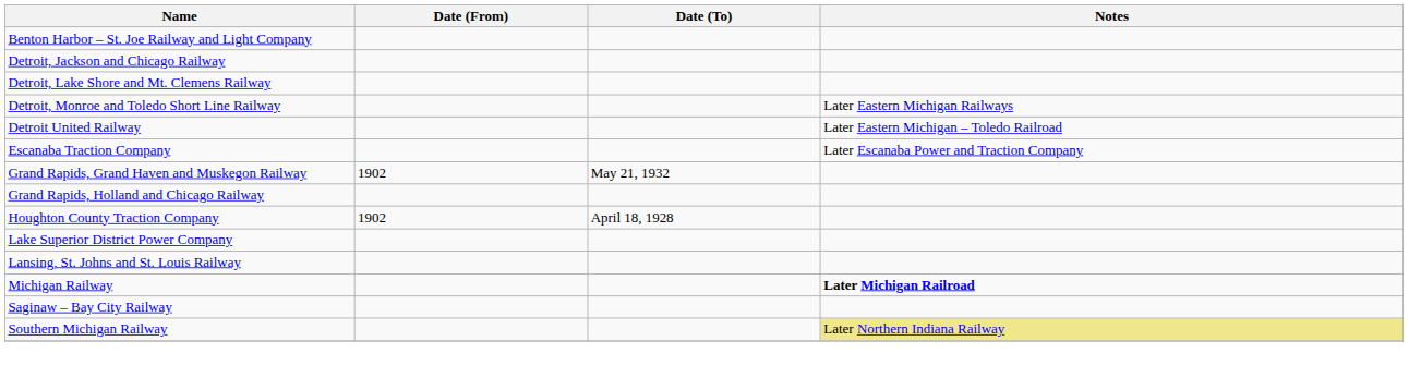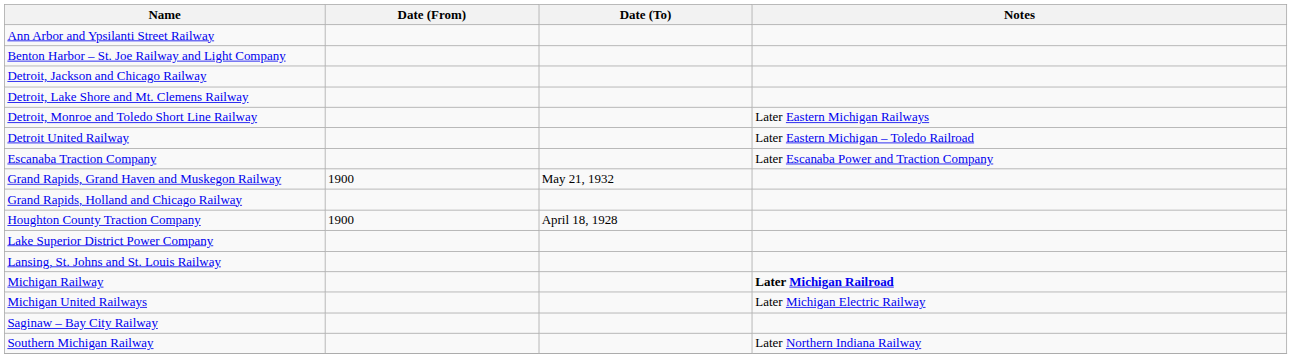 <table class="wikitable sortable" width=100%>
 <tr>
 <th width=15%>Name</th>
 <th width=10%>Date (From)</th>
 <th width=10%>Date (To)</th>
 <th class="unsortable" width=25%>Notes</th>
+</tr>
+<tr>
+<td><a href='#'>Ann Arbor and Ypsilanti Street Railway</a></td>
+<td></td>
+<td></td>
+<td></td>
 </tr>
 <tr>
 <td><a href='#'>Benton Harbor – St. Joe Railway and Light Company</a></td>
 <td></td>
 <td></td>
 <td></td>
 </tr>
 <tr>
 <td><a href='#'>Detroit, Jackson and Chicago Railway</a></td>
 <td></td>
 <td></td>
 <td></td>
 </tr>
 <tr>
 <td><a href='#'>Detroit, Lake Shore and Mt. Clemens Railway</a></td>
 <td></td>
 <td></td>
 <td></td>
 </tr>
 <tr>
 <td><a href='#'>Detroit, Monroe and Toledo Short Line Railway</a></td>
 <td></td>
 <td></td>
 <td>Later <a href='#'>Eastern Michigan Railways</a></td>
 </tr>
 <tr>
 <td><a href='#'>Detroit United Railway</a></td>
 <td></td>
 <td></td>
 <td>Later <a href='#'>Eastern Michigan – Toledo Railroad</a></td>
 </tr>
 <tr>
 <td><a href='#'>Escanaba Traction Company</a></td>
 <td></td>
 <td></td>
 <td>Later <a href='#'>Escanaba Power and Traction Company</a></td>
 </tr>
 <tr>
 <td><a href='#'>Grand Rapids, Grand Haven and Muskegon Railway</a></td>
-<td>1902</td>
+<td>1900</td>
 <td>May 21, 1932</td>
 <td></td>
 </tr>
 <tr>
 <td><a href='#'>Grand Rapids, Holland and Chicago Railway</a></td>
 <td></td>
 <td></td>
 <td></td>
 </tr>
 <tr>
 <td><a href='#'>Houghton County Traction Company</a></td>
-<td>1902</td>
+<td>1900</td>
 <td>April 18, 1928</td>
 <td></td>
 </tr>
 <tr>
 <td><a href='#'>Lake Superior District Power Company</a></td>
 <td></td>
 <td></td>
 <td></td>
 </tr>
 <tr>
 <td><a href='#'>Lansing, St. Johns and St. Louis Railway</a></td>
 <td></td>
 <td></td>
 <td></td>
 </tr>
 <tr>
 <td><a href='#'>Michigan Railway</a></td>
 <td></td>
 <td></td>
 <td><strong>Later <a href='#'>Michigan Railroad</a></strong></td>
 </tr>
 <tr>
+<td><a href='#'>Michigan United Railways</a></td>
+<td></td>
+<td></td>
+<td>Later <a href='#'>Michigan Electric Railway</a></td>
+</tr>
+<tr>
 <td><a href='#'>Saginaw – Bay City Railway</a></td>
 <td></td>
 <td></td>
 <td></td>
 </tr>
 <tr>
 <td><a href='#'>Southern Michigan Railway</a></td>
 <td></td>
 <td></td>
-<td style="background: khaki;">Later <a href='#'>Northern Indiana Railway</a></td>
+<td>Later <a href='#'>Northern Indiana Railway</a></td>
 </tr>
 <tr>
 </tr>
 </table>
